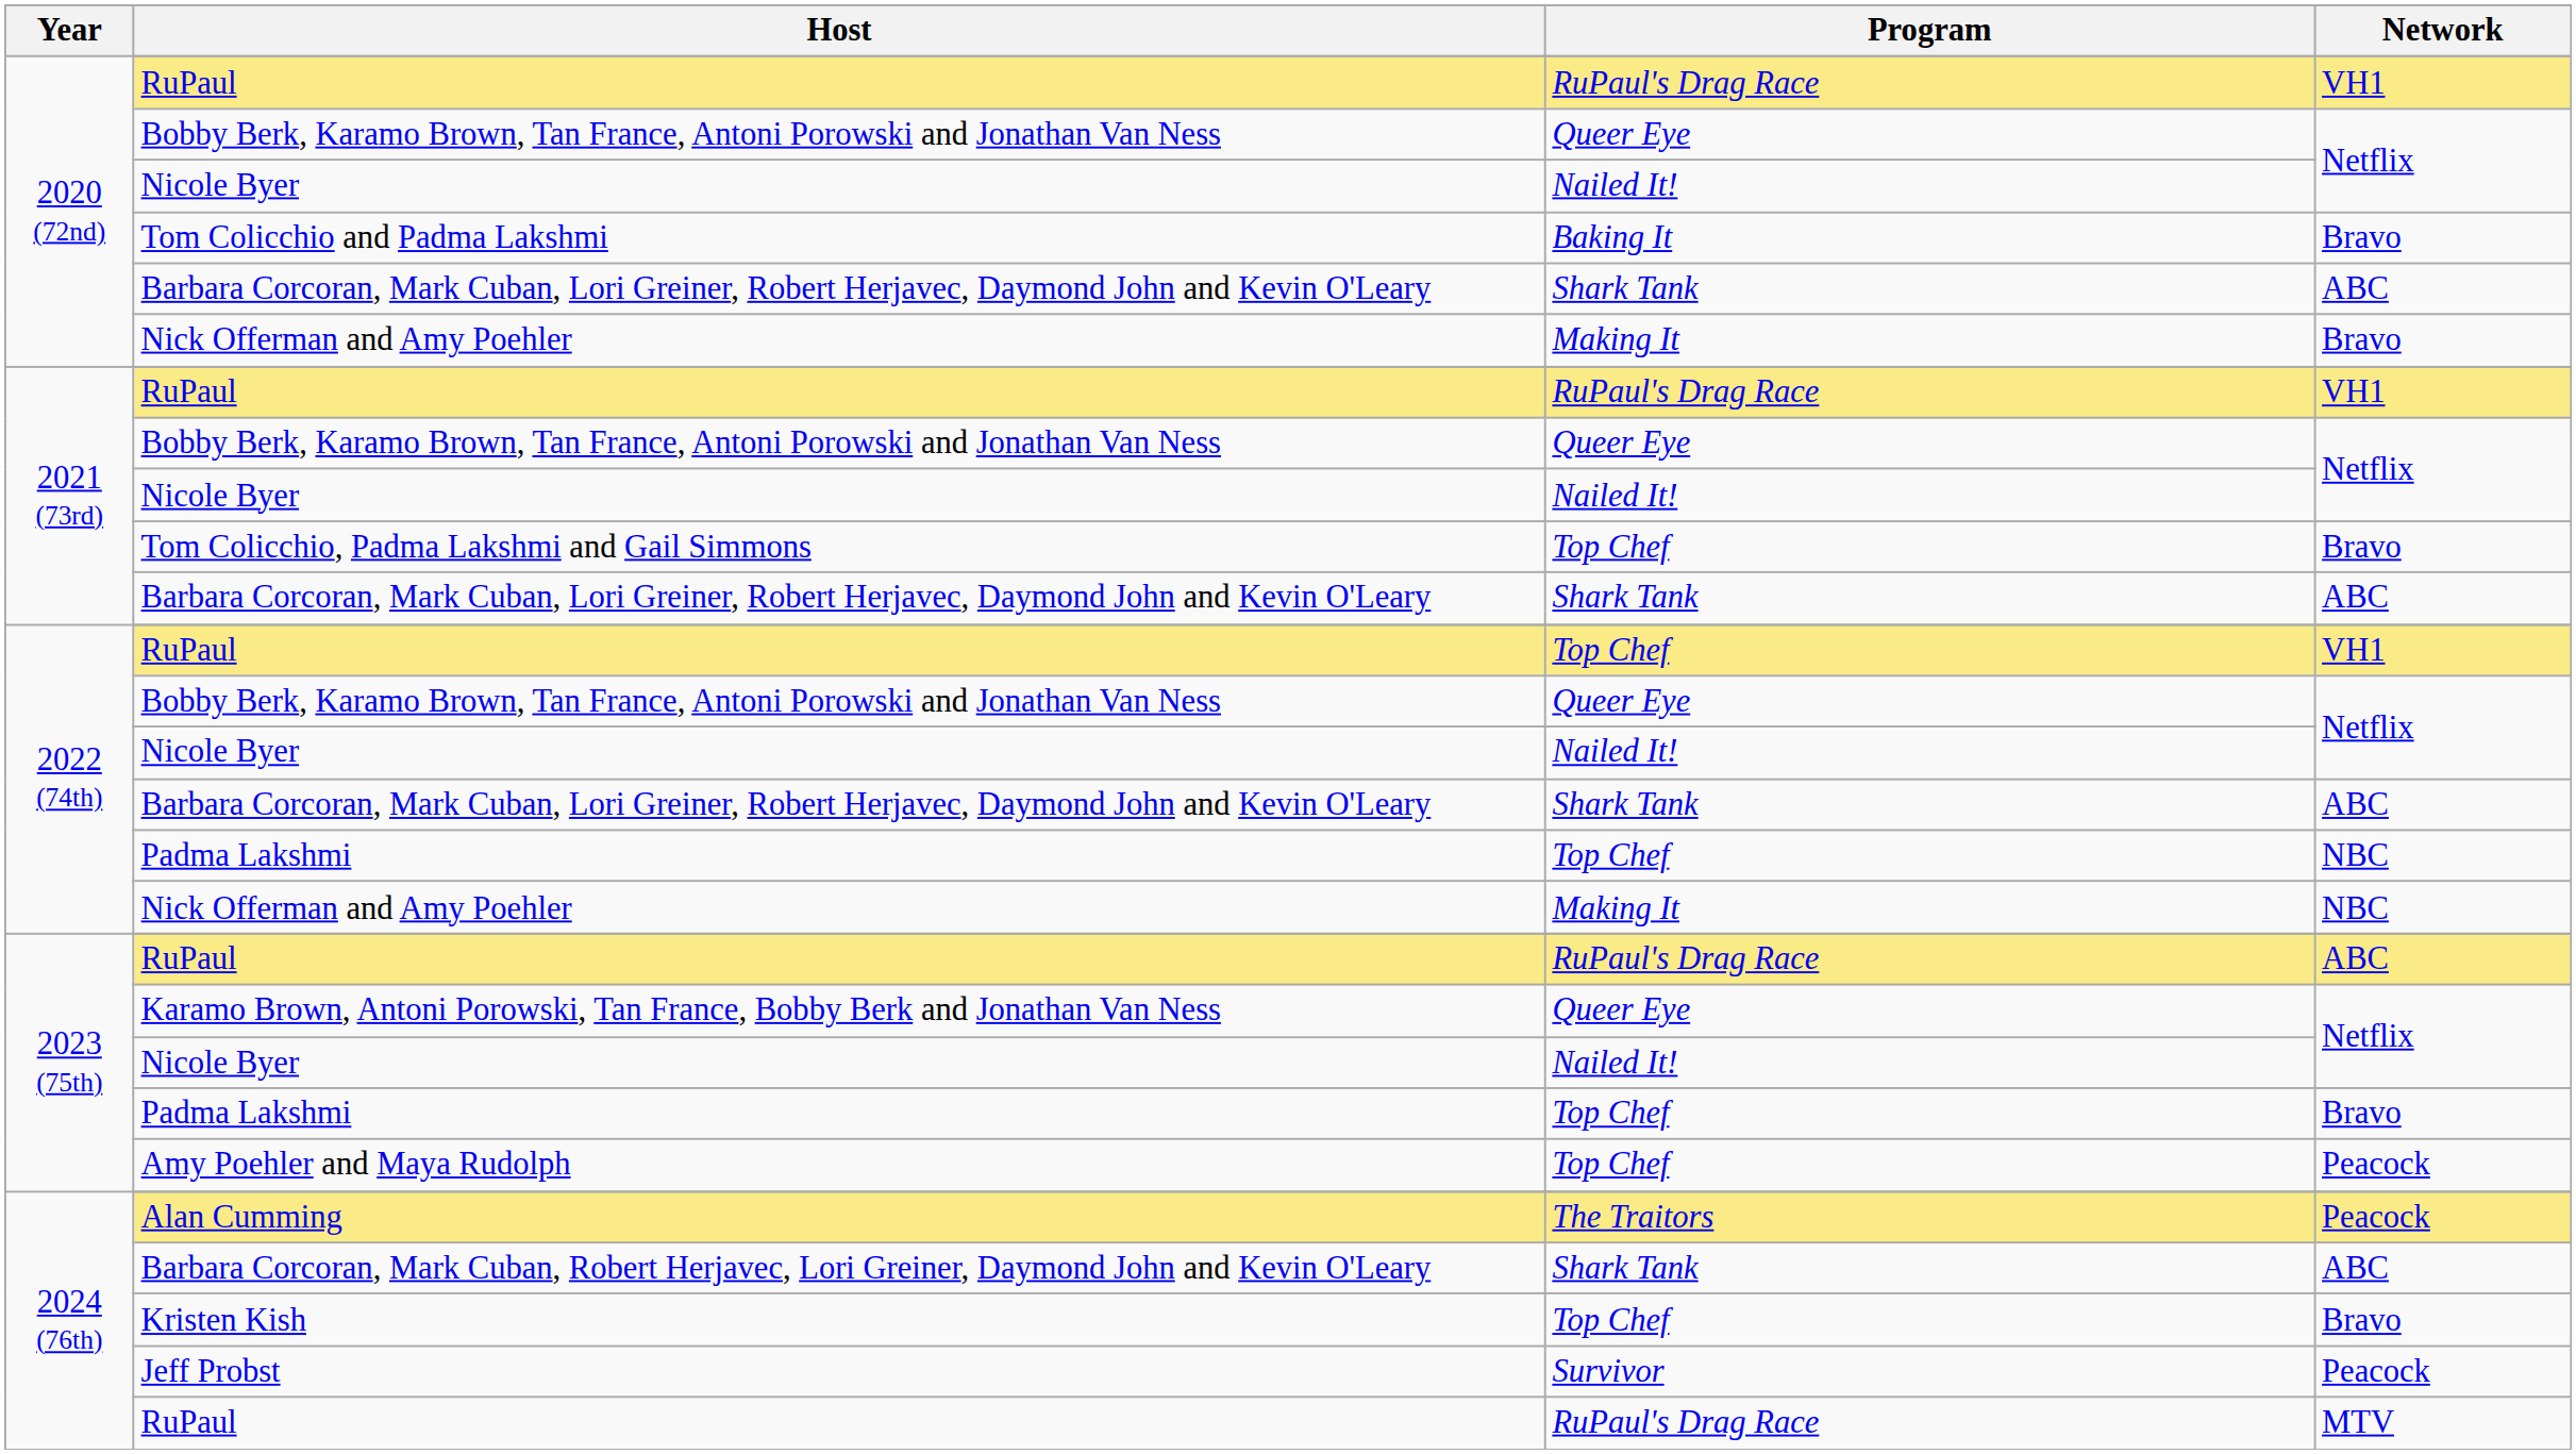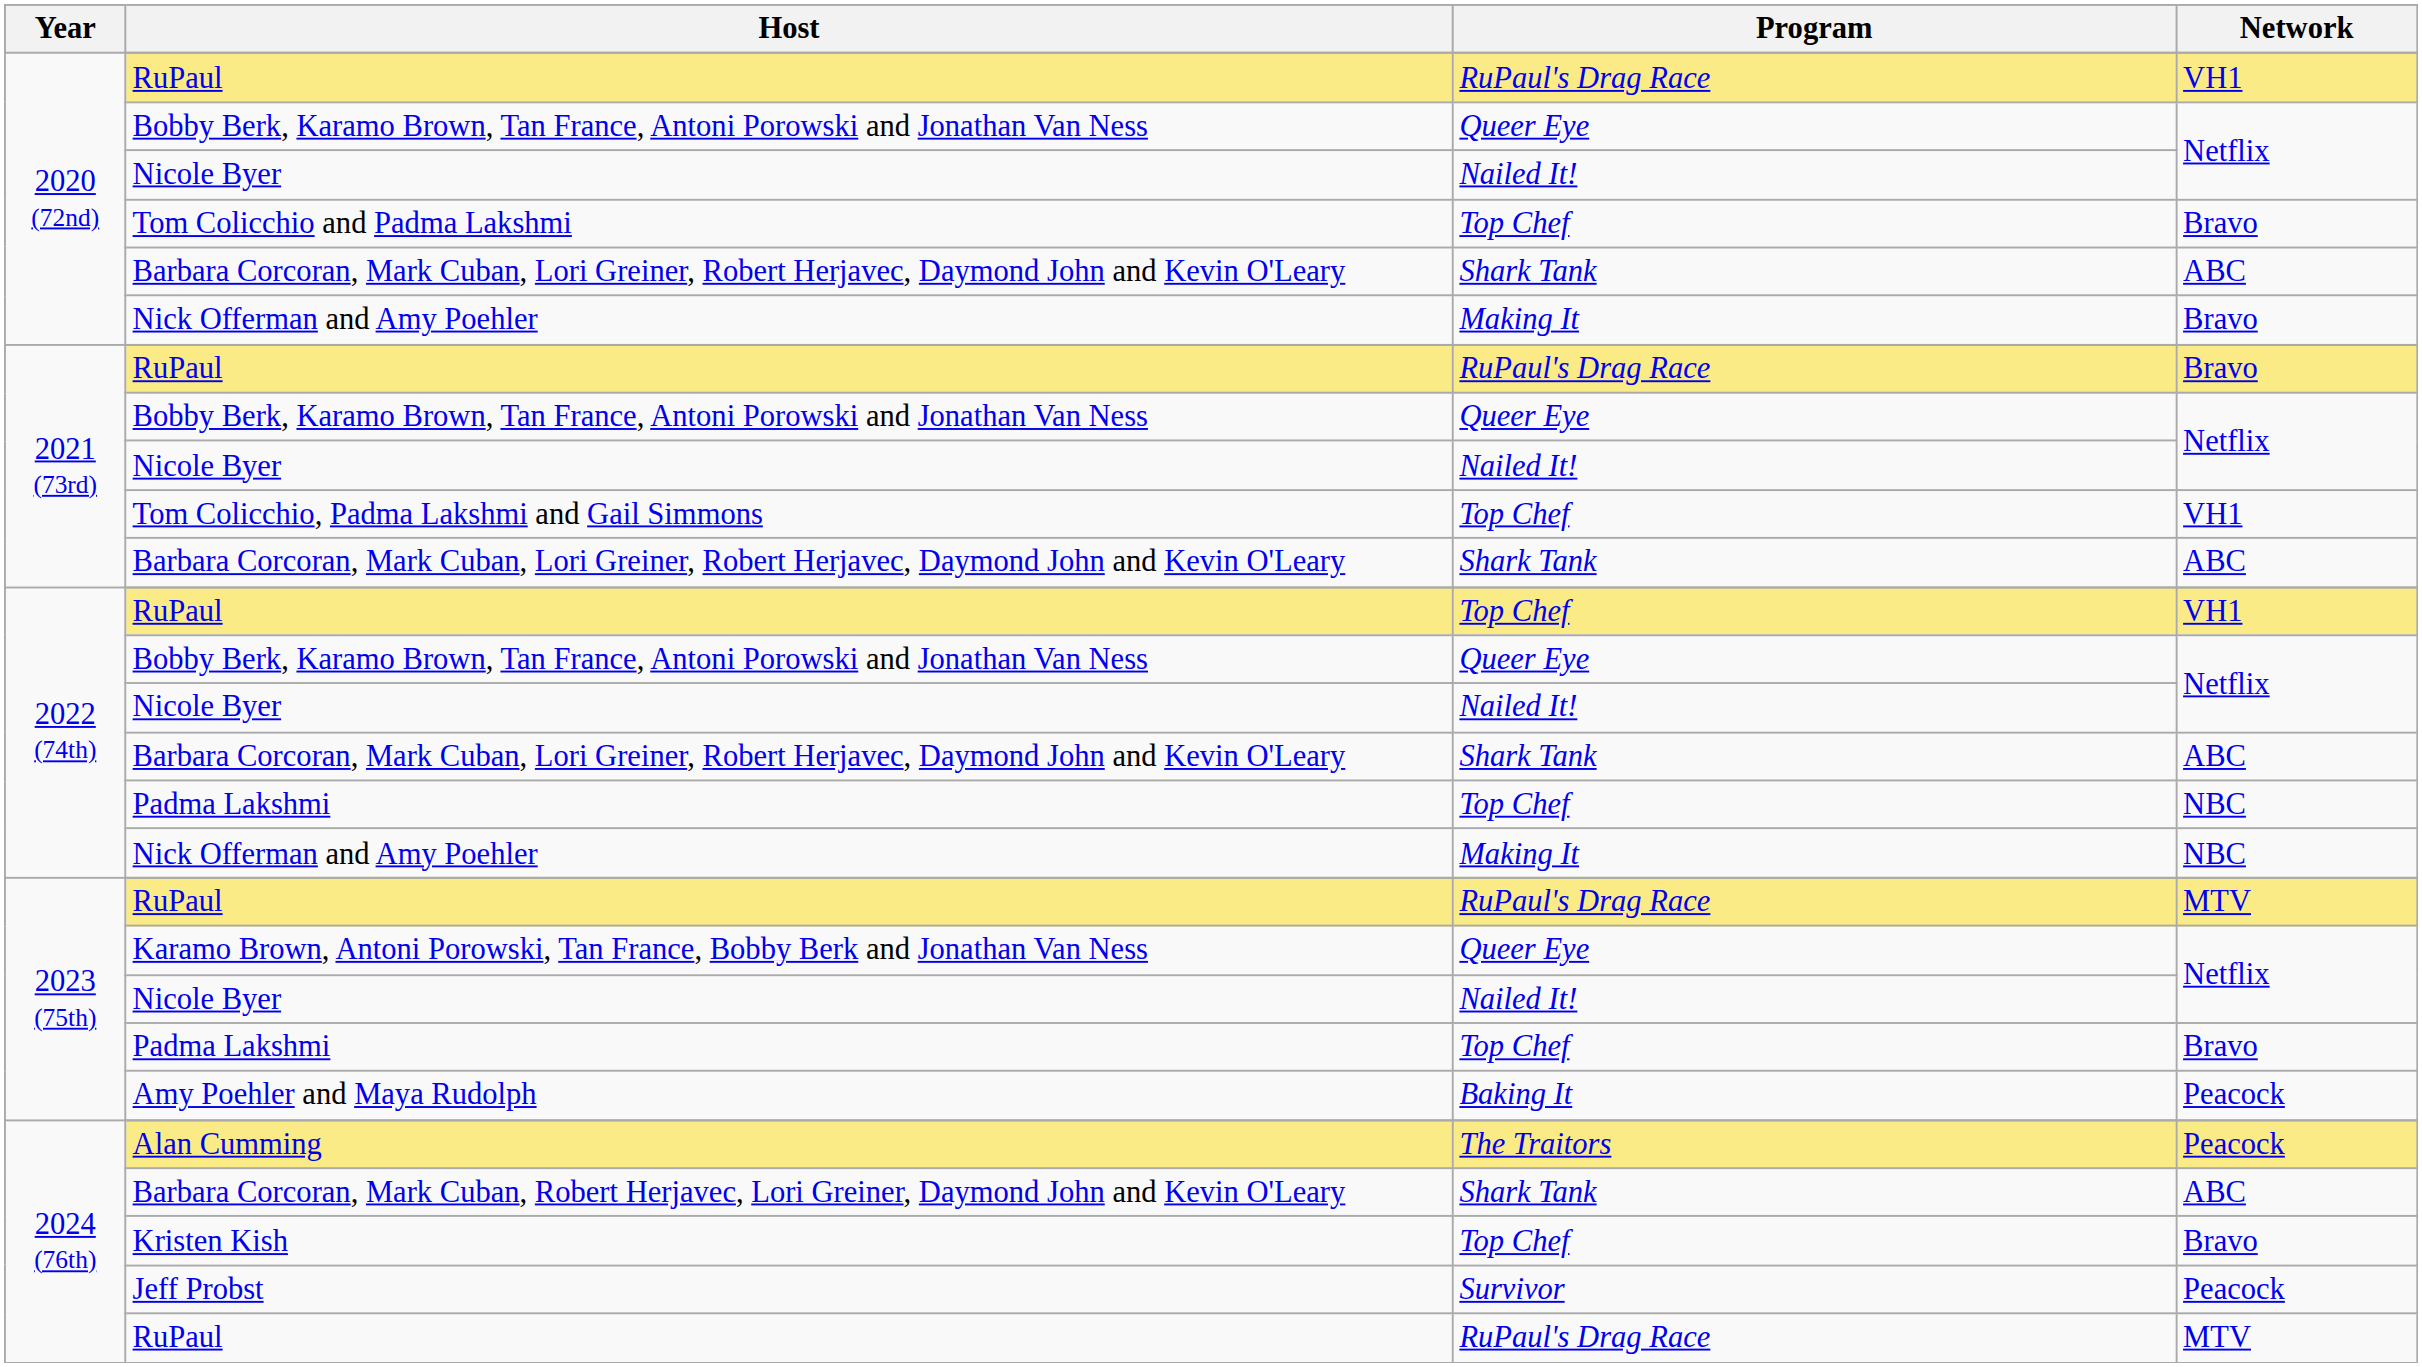 <table class="wikitable" style="width:100%">
 <tr bgcolor="#bebebe">
 <th width="5%">Year</th>
 <th width="55%">Host</th>
 <th width="30%">Program</th>
 <th width="10%">Network</th>
 </tr>
 <tr>
 <td rowspan=7 style="text-align:center"><a href='#'>2020</a><br><small><a href='#'>(72nd)</a></small><br></td>
 </tr>
 <tr style="background:#FAEB86">
 <td><a href='#'>RuPaul</a></td>
 <td><em><a href='#'>RuPaul's Drag Race</a></em></td>
 <td><a href='#'>VH1</a></td>
 </tr>
 <tr>
 <td><a href='#'>Bobby Berk</a>, <a href='#'>Karamo Brown</a>, <a href='#'>Tan France</a>, <a href='#'>Antoni Porowski</a> and <a href='#'>Jonathan Van Ness</a></td>
 <td><em><a href='#'>Queer Eye</a></em></td>
 <td rowspan=2><a href='#'>Netflix</a></td>
 </tr>
 <tr>
 <td><a href='#'>Nicole Byer</a></td>
 <td><em><a href='#'>Nailed It!</a></em></td>
 </tr>
 <tr>
 <td><a href='#'>Tom Colicchio</a> and <a href='#'>Padma Lakshmi</a></td>
-<td><em><a href='#'>Baking It</a></em></td>
+<td><em><a href='#'>Top Chef</a></em></td>
 <td><a href='#'>Bravo</a></td>
 </tr>
 <tr>
 <td><a href='#'>Barbara Corcoran</a>, <a href='#'>Mark Cuban</a>, <a href='#'>Lori Greiner</a>, <a href='#'>Robert Herjavec</a>, <a href='#'>Daymond John</a> and <a href='#'>Kevin O'Leary</a></td>
 <td><em><a href='#'>Shark Tank</a></em></td>
 <td><a href='#'>ABC</a></td>
 </tr>
 <tr>
 <td><a href='#'>Nick Offerman</a> and <a href='#'>Amy Poehler</a></td>
 <td><em><a href='#'>Making It</a></em></td>
 <td><a href='#'>Bravo</a></td>
 </tr>
 <tr>
 <td rowspan=6 style="text-align:center"><a href='#'>2021</a><br><small><a href='#'>(73rd)</a></small><br></td>
 </tr>
 <tr style="background:#FAEB86">
 <td><a href='#'>RuPaul</a></td>
 <td><em><a href='#'>RuPaul's Drag Race</a></em></td>
-<td><a href='#'>VH1</a></td>
+<td><a href='#'>Bravo</a></td>
 </tr>
 <tr>
 <td><a href='#'>Bobby Berk</a>, <a href='#'>Karamo Brown</a>, <a href='#'>Tan France</a>, <a href='#'>Antoni Porowski</a> and <a href='#'>Jonathan Van Ness</a></td>
 <td><em><a href='#'>Queer Eye</a></em></td>
 <td rowspan=2><a href='#'>Netflix</a></td>
 </tr>
 <tr>
 <td><a href='#'>Nicole Byer</a></td>
 <td><em><a href='#'>Nailed It!</a></em></td>
 </tr>
 <tr>
 <td><a href='#'>Tom Colicchio</a>, <a href='#'>Padma Lakshmi</a> and <a href='#'>Gail Simmons</a></td>
 <td><em><a href='#'>Top Chef</a></em></td>
-<td><a href='#'>Bravo</a></td>
+<td><a href='#'>VH1</a></td>
 </tr>
 <tr>
 <td><a href='#'>Barbara Corcoran</a>, <a href='#'>Mark Cuban</a>, <a href='#'>Lori Greiner</a>, <a href='#'>Robert Herjavec</a>, <a href='#'>Daymond John</a> and <a href='#'>Kevin O'Leary</a></td>
 <td><em><a href='#'>Shark Tank</a></em></td>
 <td><a href='#'>ABC</a></td>
 </tr>
 <tr>
 <td rowspan="7" style="text-align:center"><a href='#'>2022</a><br><small><a href='#'>(74th)</a></small><br></td>
 </tr>
 <tr style="background:#FAEB86">
 <td><a href='#'>RuPaul</a></td>
 <td><em><a href='#'>Top Chef</a></em></td>
 <td><a href='#'>VH1</a></td>
 </tr>
 <tr>
 <td><a href='#'>Bobby Berk</a>, <a href='#'>Karamo Brown</a>, <a href='#'>Tan France</a>, <a href='#'>Antoni Porowski</a> and <a href='#'>Jonathan Van Ness</a></td>
 <td><em><a href='#'>Queer Eye</a></em></td>
 <td rowspan="2"><a href='#'>Netflix</a></td>
 </tr>
 <tr>
 <td><a href='#'>Nicole Byer</a></td>
 <td><em><a href='#'>Nailed It!</a></em></td>
 </tr>
 <tr>
 <td><a href='#'>Barbara Corcoran</a>, <a href='#'>Mark Cuban</a>, <a href='#'>Lori Greiner</a>, <a href='#'>Robert Herjavec</a>, <a href='#'>Daymond John</a> and <a href='#'>Kevin O'Leary</a></td>
 <td><em><a href='#'>Shark Tank</a></em></td>
 <td><a href='#'>ABC</a></td>
 </tr>
 <tr>
 <td><a href='#'>Padma Lakshmi</a></td>
 <td><em><a href='#'>Top Chef</a></em></td>
 <td><a href='#'>NBC</a></td>
 </tr>
 <tr>
 <td><a href='#'>Nick Offerman</a> and <a href='#'>Amy Poehler</a></td>
 <td><em><a href='#'>Making It</a></em></td>
 <td><a href='#'>NBC</a></td>
 </tr>
 <tr>
 <td rowspan=6 style="text-align:center"><a href='#'>2023</a><br><small><a href='#'>(75th)</a></small><br></td>
 </tr>
 <tr style="background:#FAEB86">
 <td><a href='#'>RuPaul</a></td>
 <td><em><a href='#'>RuPaul's Drag Race</a></em></td>
-<td><a href='#'>ABC</a></td>
+<td><a href='#'>MTV</a></td>
 </tr>
 <tr>
 <td><a href='#'>Karamo Brown</a>, <a href='#'>Antoni Porowski</a>, <a href='#'>Tan France</a>, <a href='#'>Bobby Berk</a> and <a href='#'>Jonathan Van Ness</a></td>
 <td><em><a href='#'>Queer Eye</a></em></td>
 <td rowspan="2"><a href='#'>Netflix</a></td>
 </tr>
 <tr>
 <td><a href='#'>Nicole Byer</a></td>
 <td><em><a href='#'>Nailed It!</a></em></td>
 </tr>
 <tr>
 <td><a href='#'>Padma Lakshmi</a></td>
 <td><em><a href='#'>Top Chef</a></em></td>
 <td><a href='#'>Bravo</a></td>
 </tr>
 <tr>
 <td><a href='#'>Amy Poehler</a> and <a href='#'>Maya Rudolph</a></td>
-<td><em><a href='#'>Top Chef</a></em></td>
+<td><em><a href='#'>Baking It</a></em></td>
 <td><a href='#'>Peacock</a></td>
 </tr>
 <tr>
 <td rowspan=6 style="text-align:center"><a href='#'>2024</a><br><small><a href='#'>(76th)</a></small><br></td>
 </tr>
 <tr style="background:#FAEB86">
 <td><a href='#'>Alan Cumming</a></td>
 <td><em><a href='#'>The Traitors</a></em></td>
 <td><a href='#'>Peacock</a></td>
 </tr>
 <tr>
 <td><a href='#'>Barbara Corcoran</a>, <a href='#'>Mark Cuban</a>, <a href='#'>Robert Herjavec</a>, <a href='#'>Lori Greiner</a>, <a href='#'>Daymond John</a> and <a href='#'>Kevin O'Leary</a></td>
 <td><em><a href='#'>Shark Tank</a></em></td>
 <td><a href='#'>ABC</a></td>
 </tr>
 <tr>
 <td><a href='#'>Kristen Kish</a></td>
 <td><em><a href='#'>Top Chef</a></em></td>
 <td><a href='#'>Bravo</a></td>
 </tr>
 <tr>
 <td><a href='#'>Jeff Probst</a></td>
 <td><em><a href='#'>Survivor</a></em></td>
 <td><a href='#'>Peacock</a></td>
 </tr>
 <tr>
 <td><a href='#'>RuPaul</a></td>
 <td><em><a href='#'>RuPaul's Drag Race</a></em></td>
 <td><a href='#'>MTV</a></td>
 </tr>
 </table>
